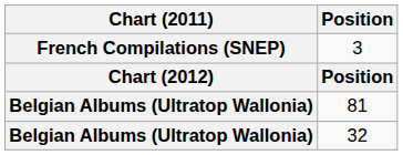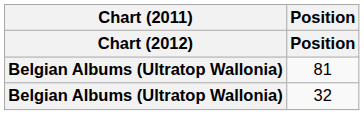 <table class="wikitable sortable plainrowheaders" style="text-align:center">
 <tr>
 <th scope="col">Chart (2011)</th>
 <th scope="col">Position</th>
-</tr>
-<tr>
-<th scope="row">French Compilations (SNEP)</th>
-<td>3</td>
 </tr>
 <tr>
 <th scope="col">Chart (2012)</th>
 <th scope="col">Position</th>
 </tr>
 <tr>
 <th scope="row">Belgian Albums (Ultratop Wallonia)</th>
 <td>81</td>
 </tr>
 <tr>
 <th scope="row">Belgian Albums (Ultratop Wallonia)</th>
 <td>32</td>
 </tr>
 </table>
